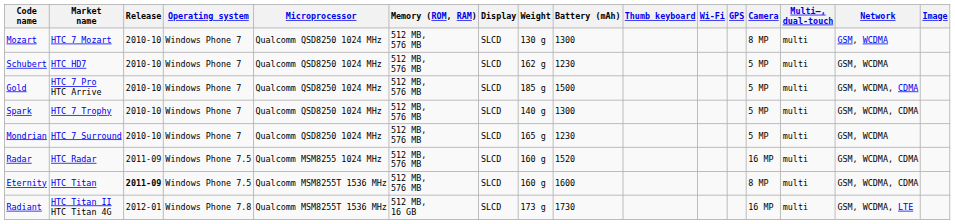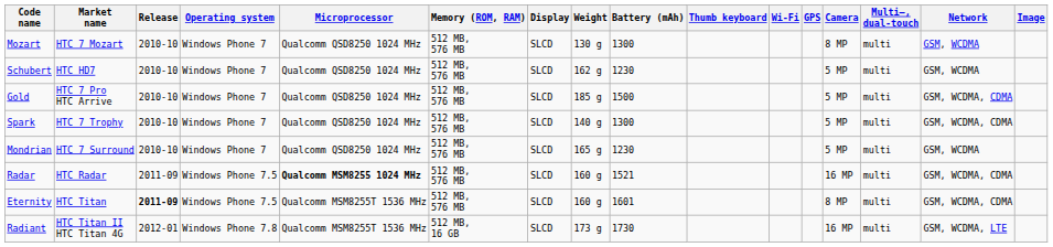 <table class="wikitable sortable" style="font-size: 85%;">
 <tr>
 <th>Code<br>name</th>
 <th>Market<br>name</th>
 <th>Release</th>
 <th><a href='#'>Operating system</a></th>
 <th><a href='#'>Microprocessor</a></th>
 <th>Memory (<a href='#'>ROM</a>, <a href='#'>RAM</a>)</th>
 <th>Display</th>
 <th>Weight</th>
 <th>Battery (mAh)</th>
 <th><a href='#'>Thumb keyboard</a></th>
 <th><a href='#'>Wi-Fi</a></th>
 <th><a href='#'>GPS</a></th>
 <th><a href='#'>Camera</a></th>
 <th><a href='#'>Multi–,<br>dual-touch</a></th>
 <th><a href='#'>Network</a></th>
 <th><a href='#'>Image</a></th>
 </tr>
 <tr>
 <td><a href='#'>Mozart</a></td>
 <td><a href='#'>HTC 7 Mozart</a></td>
 <td>2010-10</td>
 <td>Windows Phone 7</td>
 <td>Qualcomm QSD8250 1024 MHz</td>
 <td>512 MB,<br>576 MB</td>
 <td> SLCD</td>
 <td>130 g</td>
 <td>1300</td>
 <td></td>
 <td></td>
 <td></td>
 <td>8 MP</td>
 <td>multi</td>
 <td><a href='#'>GSM</a>, <a href='#'>WCDMA</a></td>
 <td></td>
 </tr>
 <tr>
 <td><a href='#'>Schubert</a></td>
 <td><a href='#'>HTC HD7</a></td>
 <td>2010-10</td>
 <td>Windows Phone 7</td>
 <td>Qualcomm QSD8250 1024 MHz</td>
 <td>512 MB,<br>576 MB</td>
 <td> SLCD</td>
 <td>162 g</td>
 <td>1230</td>
 <td></td>
 <td></td>
 <td></td>
 <td>5 MP</td>
 <td>multi</td>
 <td>GSM, WCDMA</td>
 <td></td>
 </tr>
 <tr>
 <td><a href='#'>Gold</a></td>
 <td><a href='#'>HTC 7 Pro</a><br>HTC Arrive</td>
 <td>2010-10</td>
 <td>Windows Phone 7</td>
 <td>Qualcomm QSD8250 1024 MHz</td>
 <td>512 MB,<br>576 MB</td>
 <td> SLCD</td>
 <td>185 g</td>
 <td>1500</td>
 <td></td>
 <td></td>
 <td></td>
 <td>5 MP</td>
 <td>multi</td>
 <td>GSM, WCDMA, <a href='#'>CDMA</a></td>
 <td></td>
 </tr>
 <tr>
 <td><a href='#'>Spark</a></td>
 <td><a href='#'>HTC 7 Trophy</a></td>
 <td>2010-10</td>
 <td>Windows Phone 7</td>
 <td>Qualcomm QSD8250 1024 MHz</td>
 <td>512 MB,<br>576 MB</td>
 <td> SLCD</td>
 <td>140 g</td>
 <td>1300</td>
 <td></td>
 <td></td>
 <td></td>
 <td>5 MP</td>
 <td>multi</td>
 <td>GSM, WCDMA, CDMA</td>
 <td></td>
 </tr>
 <tr>
 <td><a href='#'>Mondrian</a></td>
 <td><a href='#'>HTC 7 Surround</a></td>
 <td>2010-10</td>
 <td>Windows Phone 7</td>
 <td>Qualcomm QSD8250 1024 MHz</td>
 <td>512 MB,<br>576 MB</td>
 <td> SLCD</td>
 <td>165 g</td>
 <td>1230</td>
 <td></td>
 <td></td>
 <td></td>
 <td>5 MP</td>
 <td>multi</td>
 <td>GSM, WCDMA</td>
 <td></td>
 </tr>
 <tr>
 <td><a href='#'>Radar</a></td>
 <td><a href='#'>HTC Radar</a></td>
 <td>2011-09</td>
 <td>Windows Phone 7.5</td>
-<td>Qualcomm MSM8255 1024 MHz</td>
+<td><strong>Qualcomm MSM8255 1024 MHz</strong></td>
 <td>512 MB,<br>576 MB</td>
 <td> SLCD</td>
 <td>160 g</td>
-<td>1520</td>
+<td>1521</td>
 <td></td>
 <td></td>
 <td></td>
 <td>16 MP</td>
 <td>multi</td>
 <td>GSM, WCDMA, CDMA</td>
 <td></td>
 </tr>
 <tr>
 <td><a href='#'>Eternity</a></td>
 <td><a href='#'>HTC Titan</a></td>
 <td><strong>2011-09</strong></td>
 <td>Windows Phone 7.5</td>
 <td>Qualcomm MSM8255T 1536 MHz</td>
 <td>512 MB,<br>576 MB</td>
 <td> SLCD</td>
 <td>160 g</td>
-<td>1600</td>
+<td>1601</td>
 <td></td>
 <td></td>
 <td></td>
 <td>8 MP</td>
 <td>multi</td>
 <td>GSM, WCDMA, CDMA</td>
 <td></td>
 </tr>
 <tr>
 <td><a href='#'>Radiant</a></td>
 <td><a href='#'>HTC Titan II</a><br>HTC Titan 4G</td>
 <td>2012-01</td>
 <td>Windows Phone 7.8</td>
 <td>Qualcomm MSM8255T 1536 MHz</td>
 <td>512 MB,<br>16 GB</td>
 <td> SLCD</td>
 <td>173 g</td>
 <td>1730</td>
 <td></td>
 <td></td>
 <td></td>
 <td>16 MP</td>
 <td>multi</td>
 <td>GSM, WCDMA, <a href='#'>LTE</a></td>
 </tr>
 </table>
